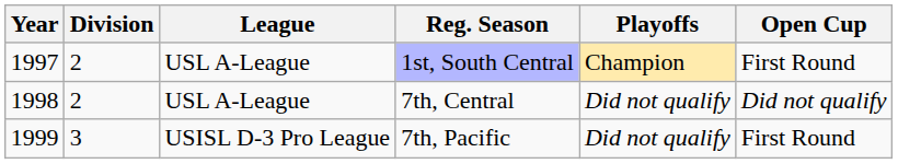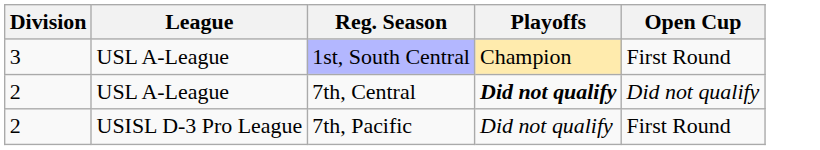 <table class="wikitable">
 <tr>
-<th>Year</th>
 <th>Division</th>
 <th>League</th>
 <th>Reg. Season</th>
 <th>Playoffs</th>
 <th>Open Cup</th>
 </tr>
 <tr>
-<td>1997</td>
-<td>2</td>
+<td>3</td>
 <td>USL A-League</td>
 <td bgcolor="B3B7FF">1st, South Central</td>
 <td bgcolor="FFEBAD">Champion</td>
 <td>First Round</td>
 </tr>
 <tr>
-<td>1998</td>
 <td>2</td>
 <td>USL A-League</td>
 <td>7th, Central</td>
-<td><em>Did not qualify</em></td>
+<td><strong><em>Did not qualify</em></strong></td>
 <td><em>Did not qualify</em></td>
 </tr>
 <tr>
-<td>1999</td>
-<td>3</td>
+<td>2</td>
 <td>USISL D-3 Pro League</td>
 <td>7th, Pacific</td>
 <td><em>Did not qualify</em></td>
 <td>First Round</td>
 </tr>
 </table>
